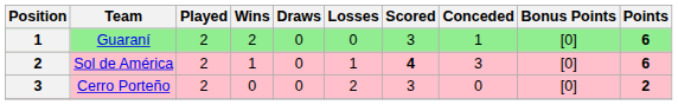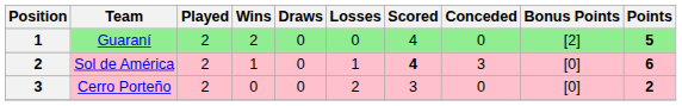 <table class="wikitable" style="text-align:center">
 <tr>
 <th>Position</th>
 <th>Team</th>
 <th>Played</th>
 <th>Wins</th>
 <th>Draws</th>
 <th>Losses</th>
 <th>Scored</th>
 <th>Conceded</th>
 <th>Bonus Points</th>
 <th>Points</th>
 </tr>
 <tr bgcolor="lightgreen">
 <th>1</th>
 <td><a href='#'>Guaraní</a></td>
 <td>2</td>
 <td>2</td>
 <td>0</td>
 <td>0</td>
-<td>3</td>
-<td>1</td>
-<td>[0]</td>
-<td><strong>6</strong></td>
+<td>4</td>
+<td>0</td>
+<td>[2]</td>
+<td><strong>5</strong></td>
 </tr>
 <tr bgcolor="pink">
 <th>2</th>
 <td><a href='#'>Sol de América</a></td>
 <td>2</td>
 <td>1</td>
 <td>0</td>
 <td>1</td>
 <td><strong>4</strong></td>
 <td>3</td>
 <td>[0]</td>
 <td><strong>6</strong></td>
 </tr>
 <tr bgcolor="pink">
 <th>3</th>
 <td><a href='#'>Cerro Porteño</a></td>
 <td>2</td>
 <td>0</td>
 <td>0</td>
 <td>2</td>
 <td>3</td>
 <td>0</td>
 <td>[0]</td>
 <td><strong>2</strong></td>
 </tr>
 <tr>
 </tr>
 </table>
